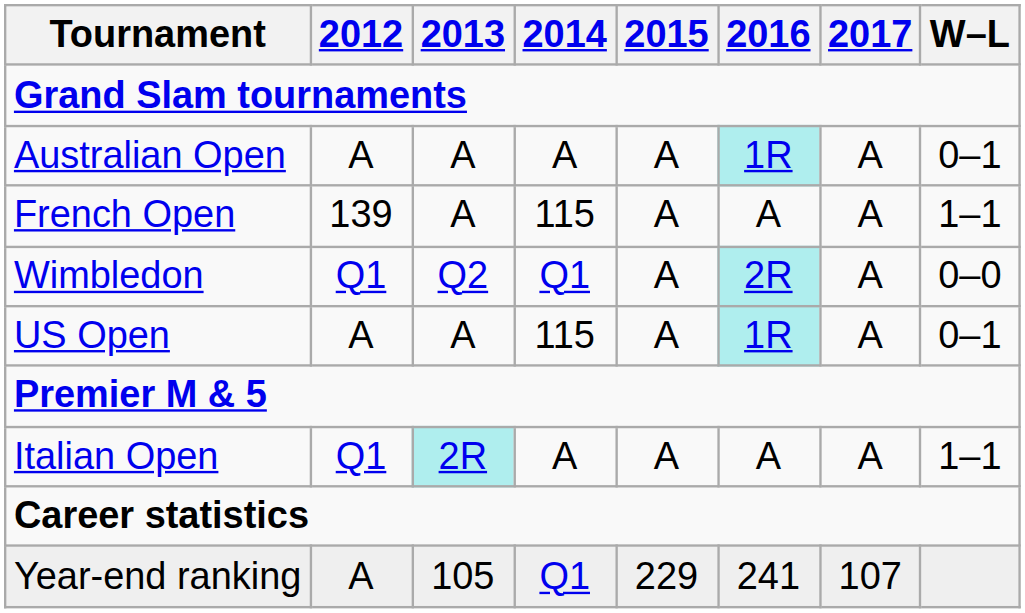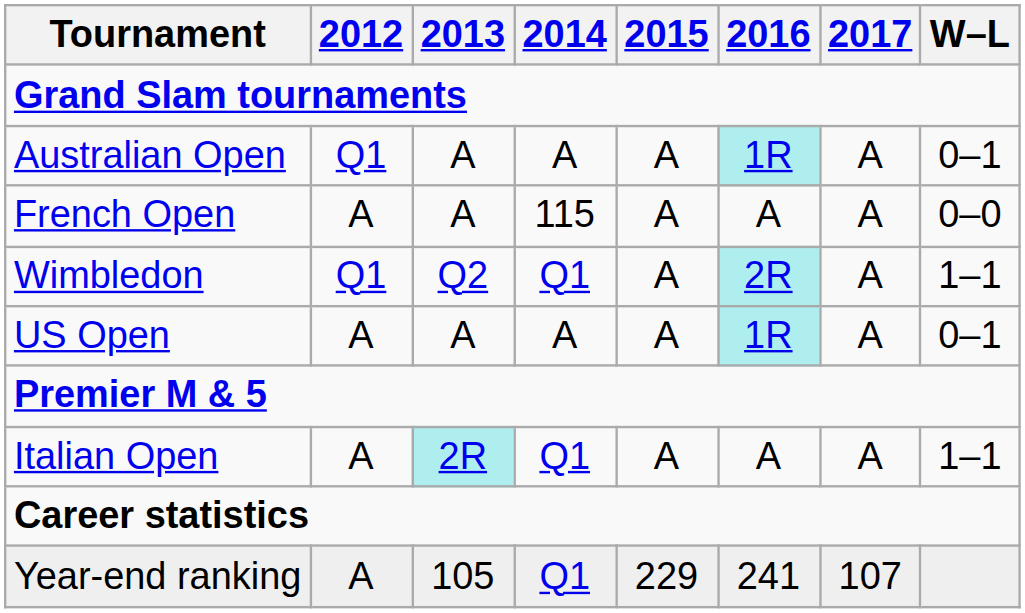 <table class=wikitable style=text-align:center;>
 <tr>
 <th>Tournament</th>
 <th><a href='#'>2012</a></th>
 <th><a href='#'>2013</a></th>
 <th><a href='#'>2014</a></th>
 <th><a href='#'>2015</a></th>
 <th><a href='#'>2016</a></th>
 <th><a href='#'>2017</a></th>
 <th>W–L</th>
 </tr>
 <tr>
 <td colspan="8" align="left"><strong><a href='#'>Grand Slam tournaments</a></strong></td>
 </tr>
 <tr>
 <td align=left><a href='#'>Australian Open</a></td>
-<td>A</td>
+<td bgcolor=><a href='#'>Q1</a></td>
 <td>A</td>
 <td>A</td>
 <td>A</td>
 <td bgcolor=afeeee><a href='#'>1R</a></td>
 <td>A</td>
 <td>0–1</td>
 </tr>
 <tr>
 <td align=left><a href='#'>French Open</a></td>
-<td>139</td>
+<td>A</td>
 <td>A</td>
 <td>115</td>
 <td>A</td>
 <td>A</td>
 <td>A</td>
-<td>1–1</td>
+<td>0–0</td>
 </tr>
 <tr>
 <td align=left><a href='#'>Wimbledon</a></td>
 <td bgcolor=><a href='#'>Q1</a></td>
 <td bgcolor=><a href='#'>Q2</a></td>
 <td bgcolor=><a href='#'>Q1</a></td>
 <td>A</td>
 <td bgcolor=afeeee><a href='#'>2R</a></td>
 <td>A</td>
-<td>0–0</td>
+<td>1–1</td>
 </tr>
 <tr>
 <td align=left><a href='#'>US Open</a></td>
 <td>A</td>
 <td>A</td>
-<td>115</td>
+<td>A</td>
 <td>A</td>
 <td bgcolor=afeeee><a href='#'>1R</a></td>
 <td>A</td>
 <td>0–1</td>
 </tr>
 <tr>
 <td colspan="8" align="left"><a href='#'><strong>Premier M & 5</strong></a></td>
 </tr>
 <tr>
 <td align=left><a href='#'>Italian Open</a></td>
+<td>A</td>
+<td bgcolor=afeeee><a href='#'>2R</a></td>
 <td bgcolor=><a href='#'>Q1</a></td>
-<td bgcolor=afeeee><a href='#'>2R</a></td>
-<td>A</td>
 <td>A</td>
 <td>A</td>
 <td>A</td>
 <td>1–1</td>
 </tr>
 <tr>
 <td align=left colspan="8"><strong>Career statistics</strong></td>
 </tr>
 <tr bgcolor=efefef>
 <td align=left>Year-end ranking</td>
 <td>A</td>
 <td>105</td>
 <td bgcolor=><a href='#'>Q1</a></td>
 <td>229</td>
 <td>241</td>
 <td>107</td>
 <td></td>
 </tr>
 </table>
